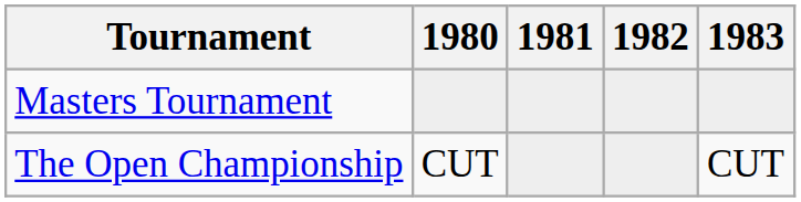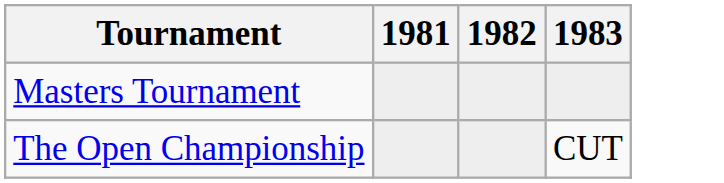 <table class="wikitable" style="font-size:95%;text-align:center;">
 <tr>
 <th>Tournament</th>
-<th>1980</th>
 <th>1981</th>
 <th>1982</th>
 <th>1983</th>
 </tr>
 <tr>
 <td align=left><a href='#'>Masters Tournament</a></td>
 <td style="background:#eeeeee;"></td>
 <td style="background:#eeeeee;"></td>
 <td style="background:#eeeeee;"></td>
-<td style="background:#eeeeee;"></td>
 </tr>
 <tr>
 <td align=left><a href='#'>The Open Championship</a></td>
-<td>CUT</td>
 <td style="background:#eeeeee;"></td>
 <td style="background:#eeeeee;"></td>
 <td>CUT</td>
 </tr>
 </table>
